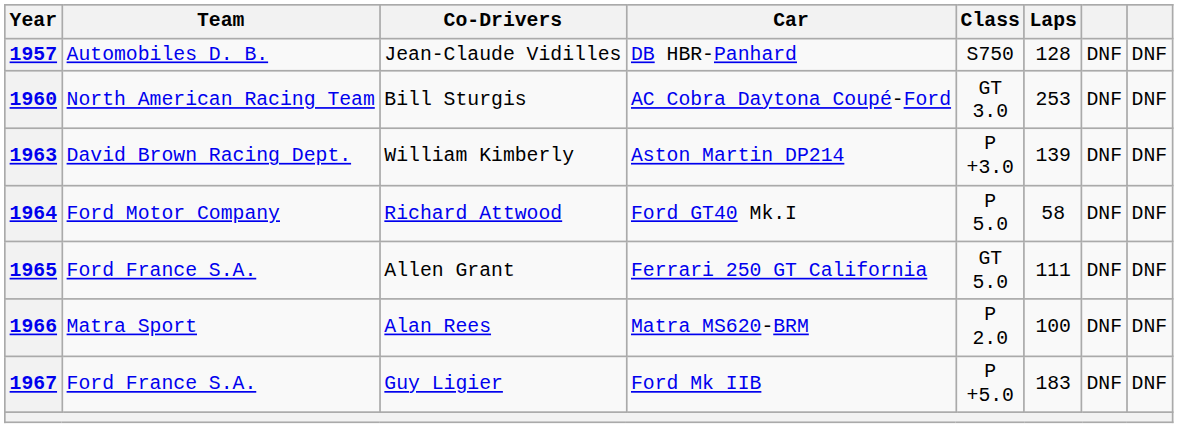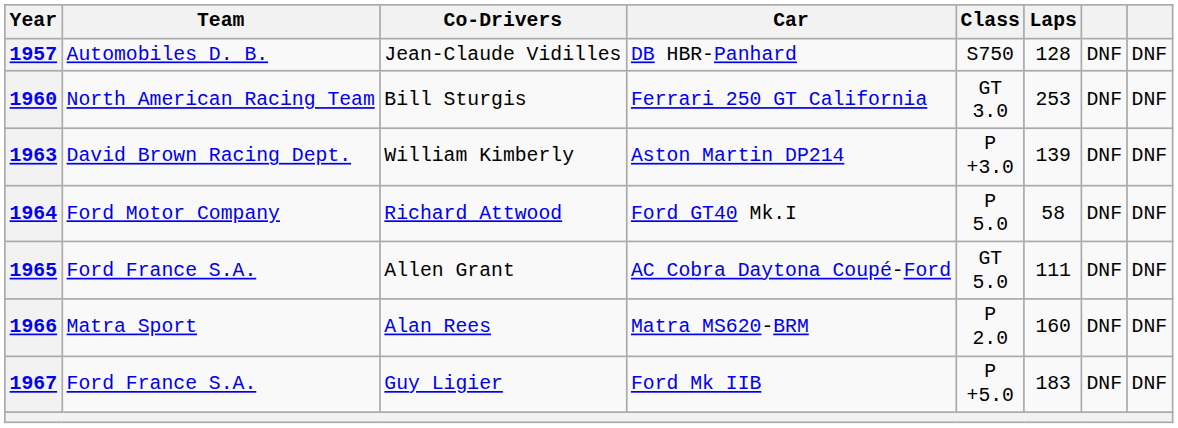 <table class="wikitable" style="text-align:center; font-size:90%">
 <tr>
 <th>Year</th>
 <th>Team</th>
 <th>Co-Drivers</th>
 <th>Car</th>
 <th>Class</th>
 <th>Laps</th>
 <th></th>
 <th></th>
 </tr>
 <tr>
 <th><a href='#'>1957</a></th>
 <td align="left"> <a href='#'>Automobiles D. B.</a></td>
 <td align="left"> Jean-Claude Vidilles</td>
 <td align="left"><a href='#'>DB</a> HBR-<a href='#'>Panhard</a></td>
 <td>S750</td>
 <td>128</td>
 <td>DNF</td>
 <td>DNF</td>
 </tr>
 <tr>
 <th><a href='#'>1960</a></th>
 <td align="left"> <a href='#'>North American Racing Team</a></td>
 <td align="left"> Bill Sturgis</td>
-<td align="left"><a href='#'>AC Cobra Daytona Coupé</a>-<a href='#'>Ford</a></td>
+<td align="left"><a href='#'>Ferrari 250 GT California</a></td>
 <td>GT<br>3.0</td>
 <td>253</td>
 <td>DNF</td>
 <td>DNF</td>
 </tr>
 <tr>
 <th><a href='#'>1963</a></th>
 <td align="left"> <a href='#'>David Brown Racing Dept.</a></td>
 <td align="left"> William Kimberly</td>
 <td align="left"><a href='#'>Aston Martin DP214</a></td>
 <td>P<br>+3.0</td>
 <td>139</td>
 <td>DNF</td>
 <td>DNF</td>
 </tr>
 <tr>
 <th><a href='#'>1964</a></th>
 <td align="left"> <a href='#'>Ford Motor Company</a></td>
 <td align="left"> <a href='#'>Richard Attwood</a></td>
 <td align="left"><a href='#'>Ford GT40</a> Mk.I</td>
 <td>P<br>5.0</td>
 <td>58</td>
 <td>DNF</td>
 <td>DNF</td>
 </tr>
 <tr>
 <th><a href='#'>1965</a></th>
 <td align="left"> <a href='#'>Ford France S.A.</a></td>
 <td align="left"> Allen Grant</td>
-<td align="left"><a href='#'>Ferrari 250 GT California</a></td>
+<td align="left"><a href='#'>AC Cobra Daytona Coupé</a>-<a href='#'>Ford</a></td>
 <td>GT<br>5.0</td>
 <td>111</td>
 <td>DNF</td>
 <td>DNF</td>
 </tr>
 <tr>
 <th><a href='#'>1966</a></th>
 <td align="left"> <a href='#'>Matra Sport</a></td>
 <td align="left"> <a href='#'>Alan Rees</a></td>
 <td align="left"><a href='#'>Matra MS620</a>-<a href='#'>BRM</a></td>
 <td>P<br>2.0</td>
-<td>100</td>
+<td>160</td>
 <td>DNF</td>
 <td>DNF</td>
 </tr>
 <tr>
 <th><a href='#'>1967</a></th>
 <td align="left"> <a href='#'>Ford France S.A.</a></td>
 <td align="left"> <a href='#'>Guy Ligier</a></td>
 <td align="left"><a href='#'>Ford Mk IIB</a></td>
 <td>P<br>+5.0</td>
 <td>183</td>
 <td>DNF</td>
 <td>DNF</td>
 </tr>
 <tr>
 <th colspan="8"></th>
 </tr>
 </table>
